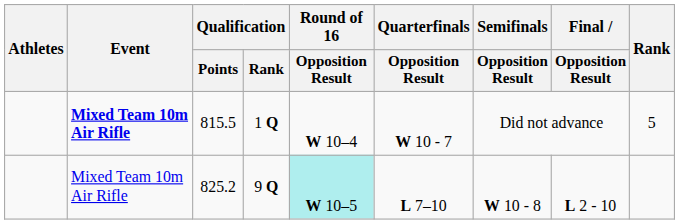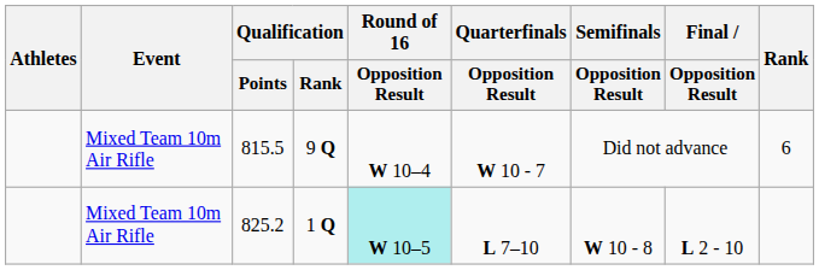 <table class="wikitable" style="font-size:90%;">
 <tr>
 <th rowspan=2>Athletes</th>
 <th rowspan=2>Event</th>
 <th colspan=2>Qualification</th>
 <th>Round of 16</th>
 <th>Quarterfinals</th>
 <th>Semifinals</th>
 <th>Final / </th>
 <th rowspan=2>Rank</th>
 </tr>
 <tr style="font-size:95%">
 <th>Points</th>
 <th>Rank</th>
 <th>Opposition<br>Result</th>
 <th>Opposition<br>Result</th>
 <th>Opposition<br>Result</th>
 <th>Opposition<br>Result</th>
 </tr>
 <tr align=center>
 <td align=left><br></td>
-<td align=left><strong><a href='#'>Mixed Team 10m Air Rifle</a></strong></td>
+<td align=left><a href='#'>Mixed Team 10m Air Rifle</a></td>
 <td>815.5</td>
-<td>1 <strong>Q</strong></td>
+<td>9 <strong>Q</strong></td>
 <td><br><br><strong>W</strong> 10–4</td>
 <td><br> <br><strong>W</strong> 10 - 7</td>
 <td colspan=2>Did not advance</td>
-<td>5</td>
+<td>6</td>
 </tr>
 <tr align=center>
 <td align=left><br></td>
 <td align=left><a href='#'>Mixed Team 10m Air Rifle</a></td>
 <td>825.2</td>
-<td>9 <strong>Q</strong></td>
+<td>1 <strong>Q</strong></td>
 <td style="background: paleturquoise;"><br> <br><strong>W</strong> 10–5</td>
 <td><br><br><strong>L</strong> 7–10</td>
 <td><br> <br><strong>W</strong> 10 - 8</td>
 <td><br> <br><strong>L</strong> 2 - 10</td>
 <td></td>
 </tr>
 </table>
